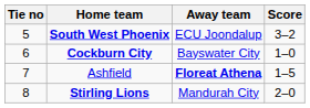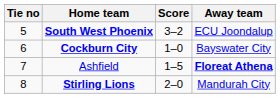 <table class="wikitable" style="text-align:center">
 <tr>
 <th>Tie no</th>
 <th>Home team</th>
+<th>Score</th>
 <th>Away team</th>
-<th>Score</th>
 </tr>
 <tr>
 <td>5</td>
 <td><strong><a href='#'>South West Phoenix</a></strong></td>
+<td>3–2</td>
 <td><a href='#'>ECU Joondalup</a></td>
-<td>3–2</td>
 </tr>
 <tr>
 <td>6</td>
 <td><strong><a href='#'>Cockburn City</a></strong></td>
+<td>1–0</td>
 <td><a href='#'>Bayswater City</a></td>
-<td>1–0</td>
 </tr>
 <tr>
 <td>7</td>
 <td><a href='#'>Ashfield</a></td>
+<td>1–5</td>
 <td><strong><a href='#'>Floreat Athena</a></strong></td>
-<td>1–5</td>
 </tr>
 <tr>
 <td>8</td>
 <td><strong><a href='#'>Stirling Lions</a></strong></td>
+<td>2–0</td>
 <td><a href='#'>Mandurah City</a></td>
-<td>2–0</td>
 </tr>
 </table>
